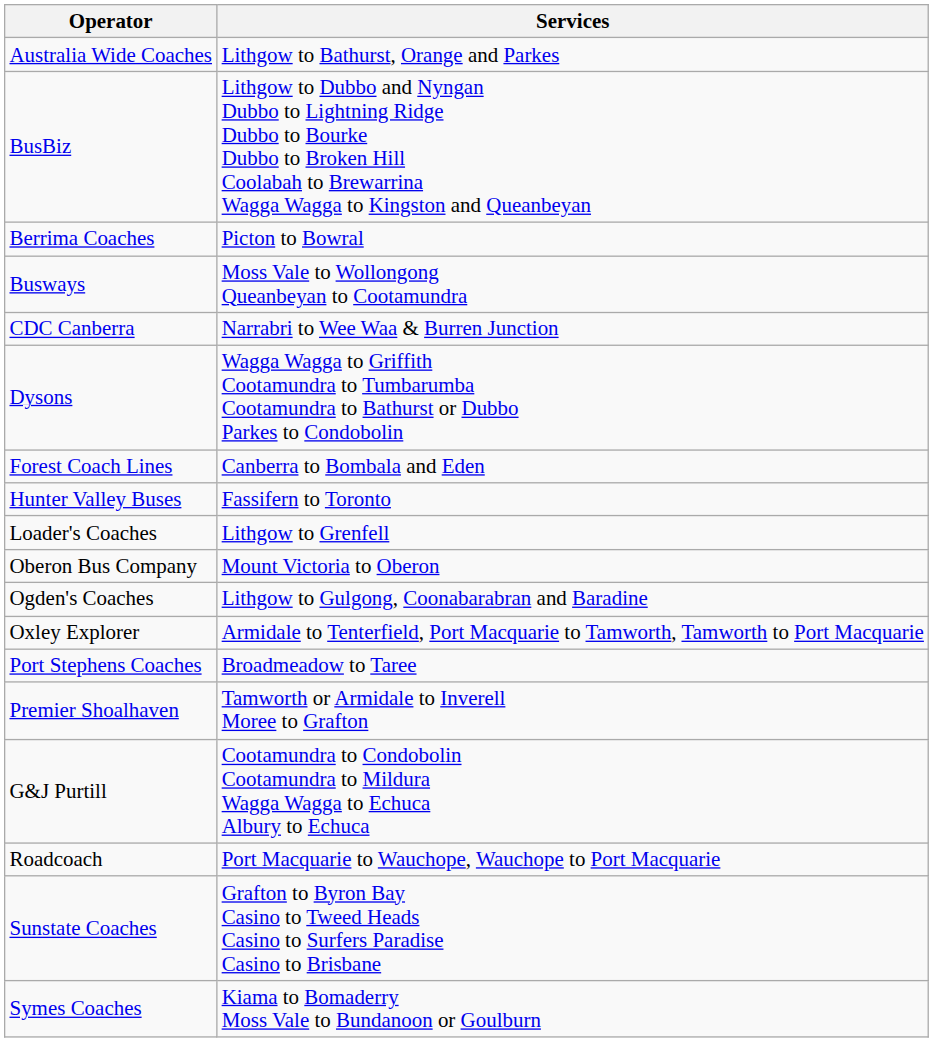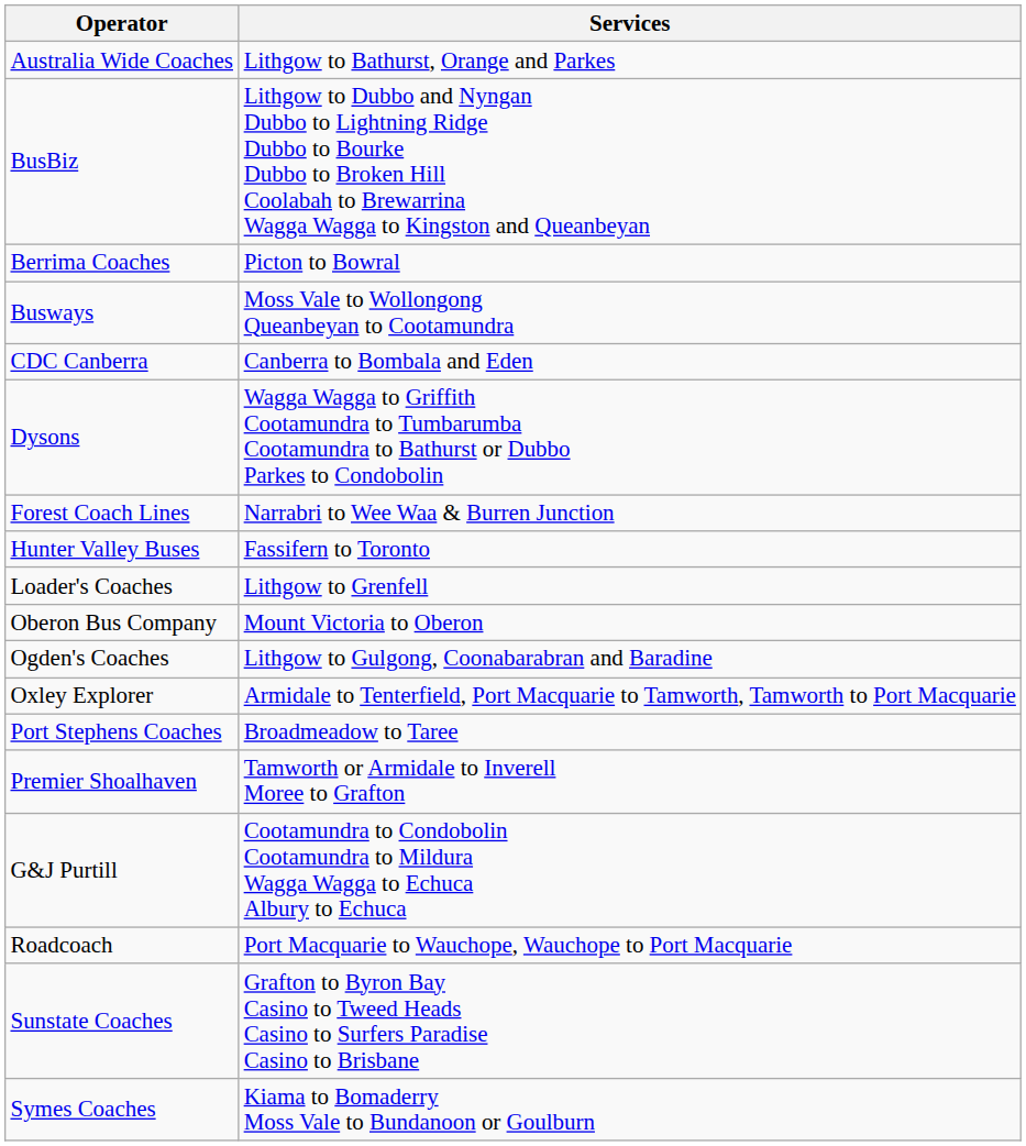 <table class="wikitable">
 <tr>
 <th>Operator</th>
 <th>Services</th>
 </tr>
 <tr>
 <td><a href='#'>Australia Wide Coaches</a></td>
 <td><a href='#'>Lithgow</a> to <a href='#'>Bathurst</a>, <a href='#'>Orange</a> and <a href='#'>Parkes</a></td>
 </tr>
 <tr>
 <td><a href='#'>BusBiz</a></td>
 <td><a href='#'>Lithgow</a> to <a href='#'>Dubbo</a> and <a href='#'>Nyngan</a><br><a href='#'>Dubbo</a> to <a href='#'>Lightning Ridge</a><br><a href='#'>Dubbo</a> to <a href='#'>Bourke</a><br><a href='#'>Dubbo</a> to <a href='#'>Broken Hill</a><br><a href='#'>Coolabah</a> to <a href='#'>Brewarrina</a><br><a href='#'>Wagga Wagga</a> to <a href='#'>Kingston</a> and <a href='#'>Queanbeyan</a></td>
 </tr>
 <tr>
 <td><a href='#'>Berrima Coaches</a></td>
 <td><a href='#'>Picton</a> to <a href='#'>Bowral</a></td>
 </tr>
 <tr>
 <td><a href='#'>Busways</a></td>
 <td><a href='#'>Moss Vale</a> to <a href='#'>Wollongong</a><br><a href='#'>Queanbeyan</a> to <a href='#'>Cootamundra</a></td>
 </tr>
 <tr>
 <td><a href='#'>CDC Canberra</a></td>
-<td><a href='#'>Narrabri</a> to <a href='#'>Wee Waa</a> & <a href='#'>Burren Junction</a></td>
+<td><a href='#'>Canberra</a> to <a href='#'>Bombala</a> and <a href='#'>Eden</a></td>
 </tr>
 <tr>
 <td><a href='#'>Dysons</a></td>
 <td><a href='#'>Wagga Wagga</a> to <a href='#'>Griffith</a><br><a href='#'>Cootamundra</a> to <a href='#'>Tumbarumba</a><br><a href='#'>Cootamundra</a> to <a href='#'>Bathurst</a> or <a href='#'>Dubbo</a><br><a href='#'>Parkes</a> to <a href='#'>Condobolin</a></td>
 </tr>
 <tr>
 <td><a href='#'>Forest Coach Lines</a></td>
-<td><a href='#'>Canberra</a> to <a href='#'>Bombala</a> and <a href='#'>Eden</a></td>
+<td><a href='#'>Narrabri</a> to <a href='#'>Wee Waa</a> & <a href='#'>Burren Junction</a></td>
 </tr>
 <tr>
 <td><a href='#'>Hunter Valley Buses</a></td>
 <td><a href='#'>Fassifern</a> to <a href='#'>Toronto</a></td>
 </tr>
 <tr>
 <td>Loader's Coaches</td>
 <td><a href='#'>Lithgow</a> to <a href='#'>Grenfell</a></td>
 </tr>
 <tr>
 <td>Oberon Bus Company</td>
 <td><a href='#'>Mount Victoria</a> to <a href='#'>Oberon</a></td>
 </tr>
 <tr>
 <td>Ogden's Coaches</td>
 <td><a href='#'>Lithgow</a> to <a href='#'>Gulgong</a>, <a href='#'>Coonabarabran</a> and <a href='#'>Baradine</a></td>
 </tr>
 <tr>
 <td>Oxley Explorer</td>
 <td><a href='#'>Armidale</a> to <a href='#'>Tenterfield</a>, <a href='#'>Port Macquarie</a> to <a href='#'>Tamworth</a>, <a href='#'>Tamworth</a> to <a href='#'>Port Macquarie</a></td>
 </tr>
 <tr>
 <td><a href='#'>Port Stephens Coaches</a></td>
 <td><a href='#'>Broadmeadow</a> to <a href='#'>Taree</a></td>
 </tr>
 <tr>
 <td><a href='#'>Premier Shoalhaven</a></td>
 <td><a href='#'>Tamworth</a> or <a href='#'>Armidale</a> to <a href='#'>Inverell</a><br><a href='#'>Moree</a> to <a href='#'>Grafton</a></td>
 </tr>
 <tr>
 <td>G&J Purtill</td>
 <td><a href='#'>Cootamundra</a> to <a href='#'>Condobolin</a><br><a href='#'>Cootamundra</a> to <a href='#'>Mildura</a><br><a href='#'>Wagga Wagga</a> to <a href='#'>Echuca</a><br><a href='#'>Albury</a> to <a href='#'>Echuca</a></td>
 </tr>
 <tr>
 <td>Roadcoach</td>
 <td><a href='#'>Port Macquarie</a> to <a href='#'>Wauchope</a>, <a href='#'>Wauchope</a> to <a href='#'>Port Macquarie</a></td>
 </tr>
 <tr>
 <td><a href='#'>Sunstate Coaches</a></td>
 <td><a href='#'>Grafton</a> to <a href='#'>Byron Bay</a><br><a href='#'>Casino</a> to <a href='#'>Tweed Heads</a><br><a href='#'>Casino</a> to <a href='#'>Surfers Paradise</a><br><a href='#'>Casino</a> to <a href='#'>Brisbane</a></td>
 </tr>
 <tr>
 <td><a href='#'>Symes Coaches</a></td>
 <td><a href='#'>Kiama</a> to <a href='#'>Bomaderry</a><br><a href='#'>Moss Vale</a> to <a href='#'>Bundanoon</a> or <a href='#'>Goulburn</a></td>
 </tr>
 </table>
